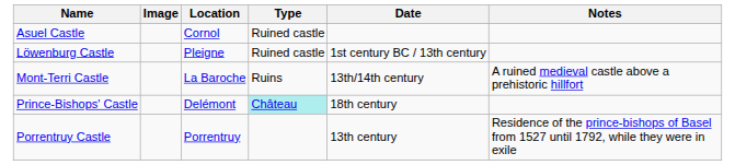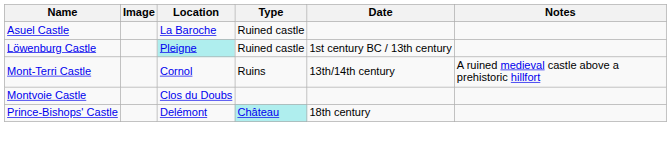 <table class="wikitable sortable" style="text-align:left; margin-left: auto; margin-right: auto; border: none; width:500">
 <tr>
 <th>Name</th>
 <th class="unsortable">Image</th>
 <th>Location</th>
 <th>Type</th>
 <th>Date</th>
 <th class="unsortable" style="width: 300px;">Notes</th>
 </tr>
 <tr>
 <td><a href='#'>Asuel Castle</a></td>
 <td></td>
-<td><a href='#'>Cornol</a><br></td>
+<td><a href='#'>La Baroche</a><br></td>
 <td>Ruined castle</td>
 <td></td>
 <td></td>
 </tr>
 <tr>
 <td><a href='#'>Löwenburg Castle</a></td>
 <td></td>
-<td><a href='#'>Pleigne</a><br></td>
+<td style="background: paleturquoise;"><a href='#'>Pleigne</a><br></td>
 <td>Ruined castle</td>
 <td data-sort-value=1250>1st century BC / 13th century</td>
 <td></td>
 </tr>
 <tr>
 <td><a href='#'>Mont-Terri Castle</a></td>
 <td></td>
-<td><a href='#'>La Baroche</a><br></td>
+<td><a href='#'>Cornol</a><br></td>
 <td>Ruins</td>
 <td>13th/14th century</td>
 <td>A ruined <a href='#'>medieval</a> castle above a prehistoric <a href='#'>hillfort</a></td>
+</tr>
+<tr>
+<td><a href='#'>Montvoie Castle</a></td>
+<td></td>
+<td><a href='#'>Clos du Doubs</a><br></td>
+<td></td>
+<td></td>
+<td></td>
 </tr>
 <tr>
 <td><a href='#'>Prince-Bishops' Castle</a></td>
 <td></td>
 <td><a href='#'>Delémont</a><br></td>
 <td style="background: paleturquoise;"><a href='#'>Château</a></td>
 <td data-sort-value=1750>18th century</td>
 <td></td>
 </tr>
 <tr>
-<td><a href='#'>Porrentruy Castle</a></td>
-<td></td>
-<td><a href='#'>Porrentruy</a><br></td>
-<td></td>
-<td data-sort-value=1250>13th century</td>
-<td>Residence of the <a href='#'>prince-bishops of Basel</a> from 1527 until 1792, while they were in exile</td>
-</tr>
-<tr>
 </tr>
 </table>
